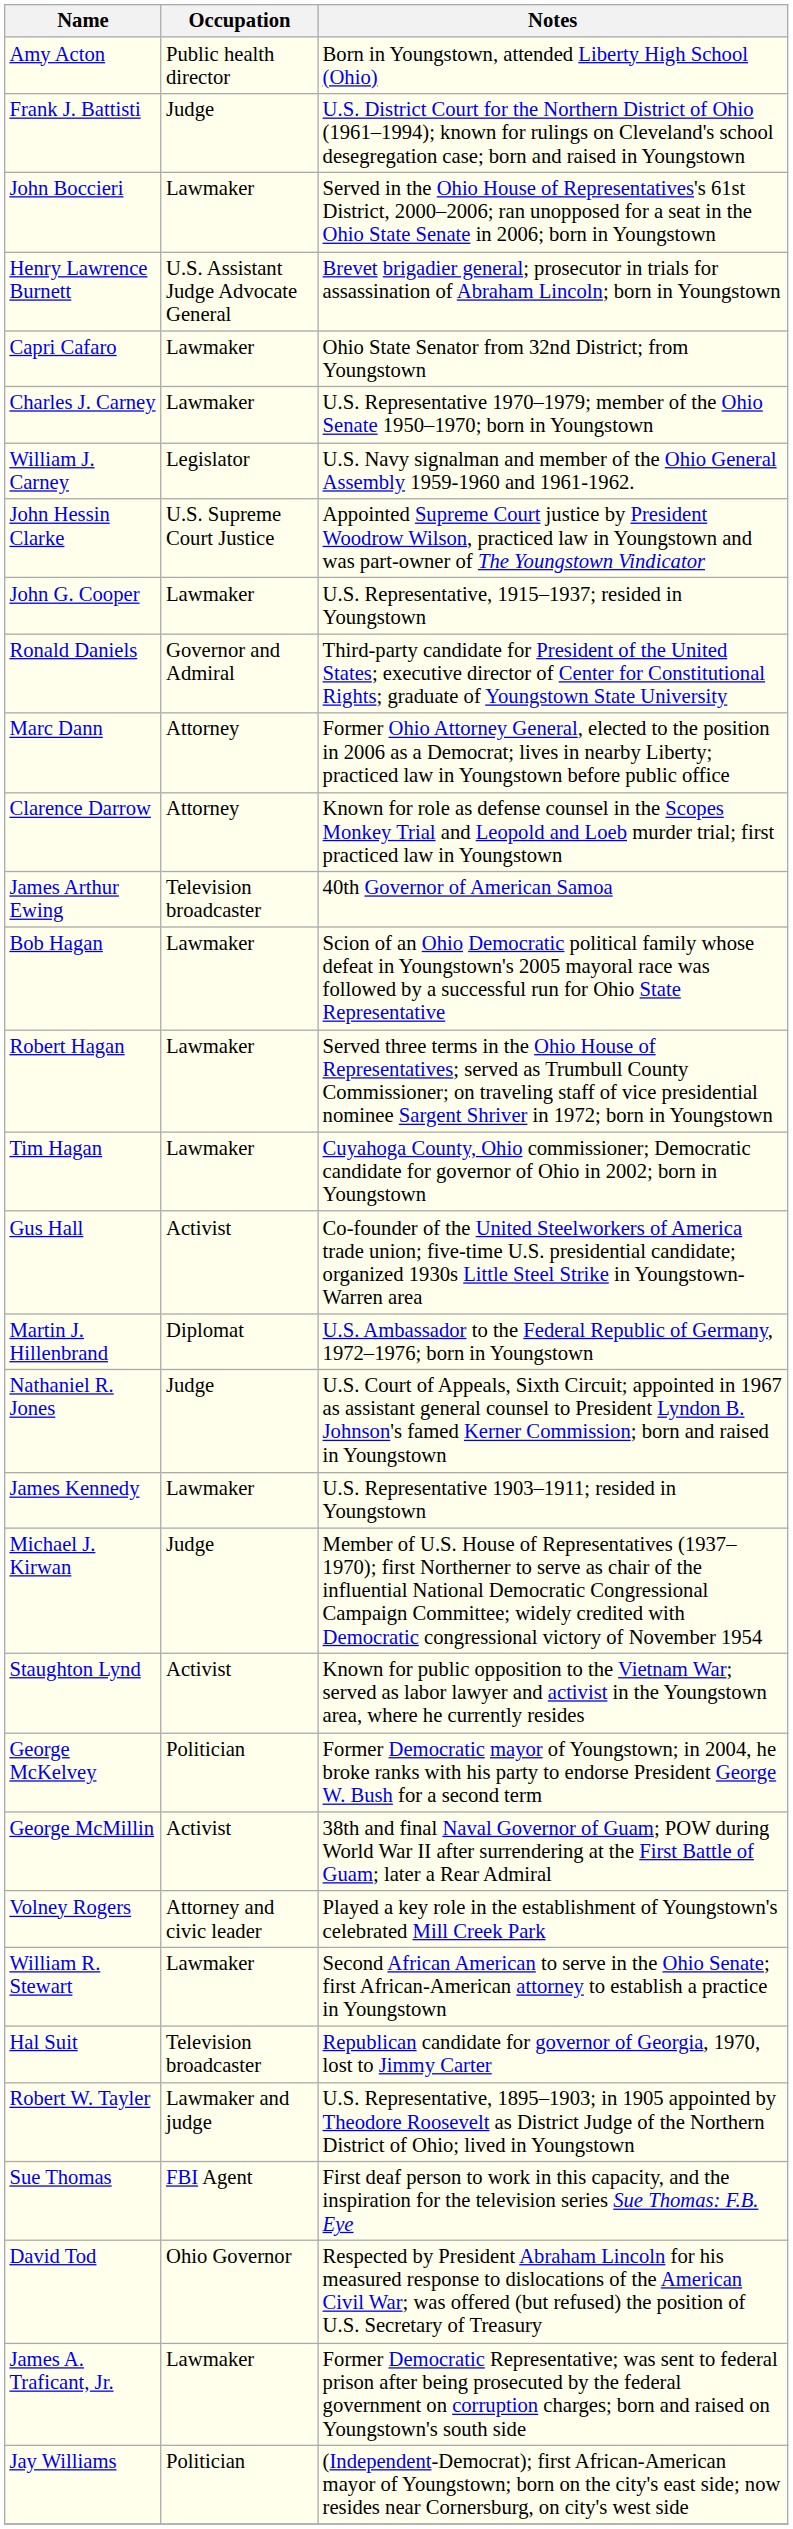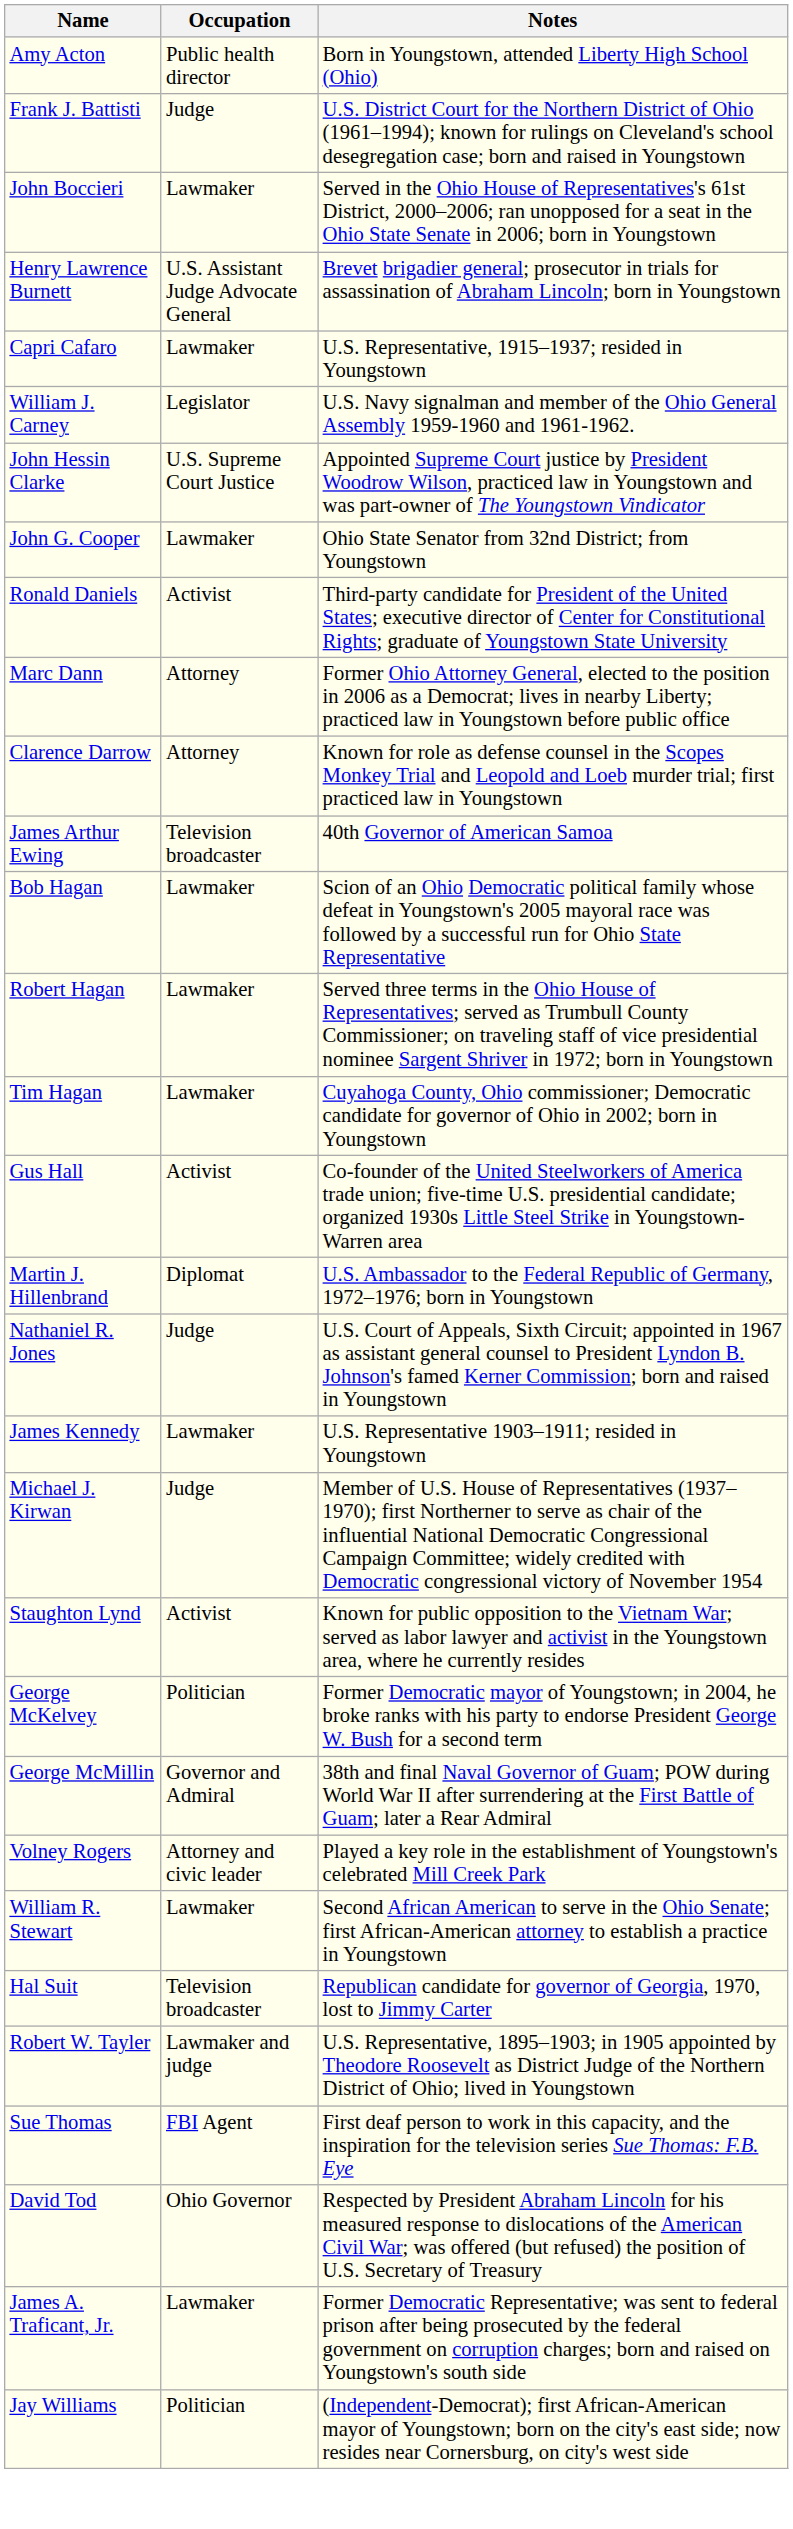 <table class="wikitable sortable">
 <tr align=left>
 <th style="width:20%;">Name</th>
 <th style="width:20%;">Occupation</th>
 <th style="width:60%;">Notes</th>
 </tr>
 <tr style="vertical-align:top; background:#ffffec;">
 <td><a href='#'>Amy Acton</a></td>
 <td>Public health director</td>
 <td>Born in Youngstown, attended <a href='#'>Liberty High School (Ohio)</a></td>
 </tr>
 <tr style="vertical-align:top; background:#ffffec;">
 <td><a href='#'>Frank J. Battisti</a></td>
 <td>Judge</td>
 <td><a href='#'>U.S. District Court for the Northern District of Ohio</a> (1961–1994); known for rulings on Cleveland's school desegregation case; born and raised in Youngstown</td>
 </tr>
 <tr style="vertical-align:top; background:#ffffec;">
 <td><a href='#'>John Boccieri</a></td>
 <td>Lawmaker</td>
 <td>Served in the <a href='#'>Ohio House of Representatives</a>'s 61st District, 2000–2006; ran unopposed for a seat in the <a href='#'>Ohio State Senate</a> in 2006; born in Youngstown</td>
 </tr>
 <tr style="vertical-align:top; background:#ffffec;">
 <td><a href='#'>Henry Lawrence Burnett</a></td>
 <td>U.S. Assistant Judge Advocate General</td>
 <td><a href='#'>Brevet</a> <a href='#'>brigadier general</a>; prosecutor in trials for assassination of <a href='#'>Abraham Lincoln</a>; born in Youngstown</td>
 </tr>
 <tr style="vertical-align:top; background:#ffffec;">
 <td><a href='#'>Capri Cafaro</a></td>
 <td>Lawmaker</td>
-<td>Ohio State Senator from 32nd District; from Youngstown</td>
-</tr>
-<tr style="vertical-align:top; background:#ffffec;">
-<td><a href='#'>Charles J. Carney</a></td>
-<td>Lawmaker</td>
-<td>U.S. Representative 1970–1979; member of the <a href='#'>Ohio Senate</a> 1950–1970; born in Youngstown</td>
+<td>U.S. Representative, 1915–1937; resided in Youngstown</td>
 </tr>
 <tr style="vertical-align:top; background:#ffffec;">
 <td><a href='#'>William J. Carney</a></td>
 <td>Legislator</td>
 <td>U.S. Navy signalman and member of the <a href='#'>Ohio General Assembly</a> 1959-1960 and 1961-1962.</td>
 </tr>
 <tr style="vertical-align:top; background:#ffffec;">
 <td><a href='#'>John Hessin Clarke</a></td>
 <td>U.S. Supreme Court Justice</td>
 <td>Appointed <a href='#'>Supreme Court</a> justice by <a href='#'>President Woodrow Wilson</a>, practiced law in Youngstown and was part-owner of <em><a href='#'>The Youngstown Vindicator</a></em></td>
 </tr>
 <tr style="vertical-align:top; background:#ffffec;">
 <td><a href='#'>John G. Cooper</a></td>
 <td>Lawmaker</td>
-<td>U.S. Representative, 1915–1937; resided in Youngstown</td>
+<td>Ohio State Senator from 32nd District; from Youngstown</td>
 </tr>
 <tr style="vertical-align:top; background:#ffffec;">
 <td><a href='#'>Ronald Daniels</a></td>
-<td>Governor and Admiral</td>
+<td>Activist</td>
 <td>Third-party candidate for <a href='#'>President of the United States</a>; executive director of <a href='#'>Center for Constitutional Rights</a>; graduate of <a href='#'>Youngstown State University</a></td>
 </tr>
 <tr style="vertical-align:top; background:#ffffec;">
 <td><a href='#'>Marc Dann</a></td>
 <td>Attorney</td>
 <td>Former <a href='#'>Ohio Attorney General</a>, elected to the position in 2006 as a Democrat; lives in nearby Liberty; practiced law in Youngstown before public office</td>
 </tr>
 <tr style="vertical-align:top; background:#ffffec;">
 <td><a href='#'>Clarence Darrow</a></td>
 <td>Attorney</td>
 <td>Known for role as defense counsel in the <a href='#'>Scopes Monkey Trial</a> and <a href='#'>Leopold and Loeb</a> murder trial; first practiced law in Youngstown</td>
 </tr>
 <tr style="vertical-align:top; background:#ffffec;">
 <td><a href='#'>James Arthur Ewing</a></td>
 <td>Television broadcaster</td>
 <td>40th <a href='#'>Governor of American Samoa</a></td>
 </tr>
 <tr style="vertical-align:top; background:#ffffec;">
 <td><a href='#'>Bob Hagan</a></td>
 <td>Lawmaker</td>
 <td>Scion of an <a href='#'>Ohio</a> <a href='#'>Democratic</a> political family whose defeat in Youngstown's 2005 mayoral race was followed by a successful run for Ohio <a href='#'>State Representative</a></td>
 </tr>
 <tr style="vertical-align:top; background:#ffffec;">
 <td><a href='#'>Robert Hagan</a></td>
 <td>Lawmaker</td>
 <td>Served three terms in the <a href='#'>Ohio House of Representatives</a>; served as Trumbull County Commissioner; on traveling staff of vice presidential nominee <a href='#'>Sargent Shriver</a> in 1972; born in Youngstown</td>
 </tr>
 <tr style="vertical-align:top; background:#ffffec;">
 <td><a href='#'>Tim Hagan</a></td>
 <td>Lawmaker</td>
 <td><a href='#'>Cuyahoga County, Ohio</a> commissioner; Democratic candidate for governor of Ohio in 2002; born in Youngstown</td>
 </tr>
 <tr style="vertical-align:top; background:#ffffec;">
 <td><a href='#'>Gus Hall</a></td>
 <td>Activist</td>
 <td>Co-founder of the <a href='#'>United Steelworkers of America</a> trade union; five-time U.S. presidential candidate; organized 1930s <a href='#'>Little Steel Strike</a> in Youngstown-Warren area</td>
 </tr>
 <tr style="vertical-align:top; background:#ffffec;">
 <td><a href='#'>Martin J. Hillenbrand</a></td>
 <td>Diplomat</td>
 <td><a href='#'>U.S. Ambassador</a> to the <a href='#'>Federal Republic of Germany</a>, 1972–1976; born in Youngstown</td>
 </tr>
 <tr style="vertical-align:top; background:#ffffec;">
 <td><a href='#'>Nathaniel R. Jones</a></td>
 <td>Judge</td>
 <td>U.S. Court of Appeals, Sixth Circuit; appointed in 1967 as assistant general counsel to President <a href='#'>Lyndon B. Johnson</a>'s famed <a href='#'>Kerner Commission</a>; born and raised in Youngstown</td>
 </tr>
 <tr style="vertical-align:top; background:#ffffec;">
 <td><a href='#'>James Kennedy</a></td>
 <td>Lawmaker</td>
 <td>U.S. Representative 1903–1911; resided in Youngstown</td>
 </tr>
 <tr style="vertical-align:top; background:#ffffec;">
 <td><a href='#'>Michael J. Kirwan</a></td>
 <td>Judge</td>
 <td>Member of U.S. House of Representatives (1937–1970); first Northerner to serve as chair of the influential National Democratic Congressional Campaign Committee; widely credited with <a href='#'>Democratic</a> congressional victory of November 1954</td>
 </tr>
 <tr style="vertical-align:top; background:#ffffec;">
 <td><a href='#'>Staughton Lynd</a></td>
 <td>Activist</td>
 <td>Known for public opposition to the <a href='#'>Vietnam War</a>; served as labor lawyer and <a href='#'>activist</a> in the Youngstown area, where he currently resides</td>
 </tr>
 <tr style="vertical-align:top; background:#ffffec;">
 <td><a href='#'>George McKelvey</a></td>
 <td>Politician</td>
 <td>Former <a href='#'>Democratic</a> <a href='#'>mayor</a> of Youngstown; in 2004, he broke ranks with his party to endorse President <a href='#'>George W. Bush</a> for a second term</td>
 </tr>
 <tr style="vertical-align:top; background:#ffffec;">
 <td><a href='#'>George McMillin</a></td>
-<td>Activist</td>
+<td>Governor and Admiral</td>
 <td>38th and final <a href='#'>Naval Governor of Guam</a>; POW during World War II after surrendering at the <a href='#'>First Battle of Guam</a>; later a Rear Admiral</td>
 </tr>
 <tr style="vertical-align:top; background:#ffffec;">
 <td><a href='#'>Volney Rogers</a></td>
 <td>Attorney and civic leader</td>
 <td>Played a key role in the establishment of Youngstown's celebrated <a href='#'>Mill Creek Park</a></td>
 </tr>
 <tr style="vertical-align:top; background:#ffffec;">
 <td><a href='#'>William R. Stewart</a></td>
 <td>Lawmaker</td>
 <td>Second <a href='#'>African American</a> to serve in the <a href='#'>Ohio Senate</a>; first African-American <a href='#'>attorney</a> to establish a practice in Youngstown</td>
 </tr>
 <tr style="vertical-align:top; background:#ffffec;">
 <td><a href='#'>Hal Suit</a></td>
 <td>Television broadcaster</td>
 <td><a href='#'>Republican</a> candidate for <a href='#'>governor of Georgia</a>, 1970, lost to <a href='#'>Jimmy Carter</a></td>
 </tr>
 <tr style="vertical-align:top; background:#ffffec;">
 <td><a href='#'>Robert W. Tayler</a></td>
 <td>Lawmaker and judge</td>
 <td>U.S. Representative, 1895–1903; in 1905 appointed by <a href='#'>Theodore Roosevelt</a> as District Judge of the Northern District of Ohio; lived in Youngstown</td>
 </tr>
 <tr style="vertical-align:top; background:#ffffec;">
 <td><a href='#'>Sue Thomas</a></td>
 <td><a href='#'>FBI</a> Agent</td>
 <td>First deaf person to work in this capacity, and the inspiration for the television series <em><a href='#'>Sue Thomas: F.B. Eye</a></em></td>
 </tr>
 <tr style="vertical-align:top; background:#ffffec;">
 <td><a href='#'>David Tod</a></td>
 <td>Ohio Governor</td>
 <td>Respected by President <a href='#'>Abraham Lincoln</a> for his measured response to dislocations of the <a href='#'>American Civil War</a>; was offered (but refused) the position of U.S. Secretary of Treasury</td>
 </tr>
 <tr style="vertical-align:top; background:#ffffec;">
 <td><a href='#'>James A. Traficant, Jr.</a></td>
 <td>Lawmaker</td>
 <td>Former <a href='#'>Democratic</a> Representative; was sent to federal prison after being prosecuted by the federal government on <a href='#'>corruption</a> charges; born and raised on Youngstown's south side</td>
 </tr>
 <tr style="vertical-align:top; background:#ffffec;">
 <td><a href='#'>Jay Williams</a></td>
 <td>Politician</td>
 <td>(<a href='#'>Independent</a>-Democrat); first African-American mayor of Youngstown; born on the city's east side; now resides near Cornersburg, on city's west side</td>
 </tr>
 <tr style="vertical-align:top; background:#ffffec;">
 </tr>
 </table>
